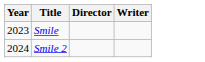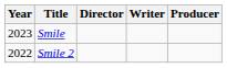 <table class="wikitable sortable">
 <tr>
 <th>Year</th>
 <th>Title</th>
 <th>Director</th>
 <th>Writer</th>
+<th>Producer</th>
 </tr>
 <tr>
 <td>2023</td>
 <td><em><a href='#'>Smile</a></em></td>
 <td></td>
 <td></td>
+<td></td>
 </tr>
 <tr>
-<td>2024</td>
+<td>2022</td>
 <td><em><a href='#'>Smile 2</a></em></td>
+<td></td>
 <td></td>
 <td></td>
 </tr>
 </table>
